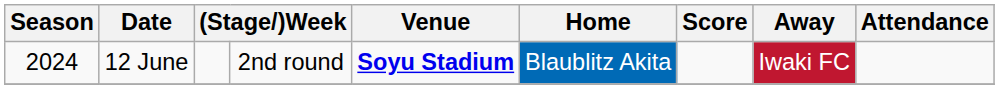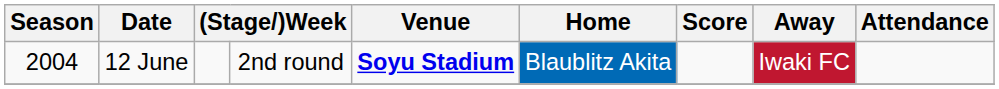 <table class="wikitable" style="border-collapse:collapse; text-align:center; font-size:100%;">
 <tr>
 <th>Season</th>
 <th>Date</th>
 <th colspan="2">(Stage/)Week</th>
 <th>Venue</th>
 <th>Home</th>
 <th>Score</th>
 <th>Away</th>
 <th>Attendance</th>
 </tr>
 <tr>
-<td>2024</td>
+<td>2004</td>
 <td>12 June</td>
 <td>　</td>
 <td>2nd round</td>
 <td><strong><a href='#'>Soyu Stadium</a></strong></td>
 <td style="color:white; background:#006AB6;">Blaublitz Akita</td>
 <td></td>
 <td style="color:white; background:#C01730;">Iwaki FC</td>
 <td align=right></td>
 </tr>
 <tr>
 </tr>
 </table>
